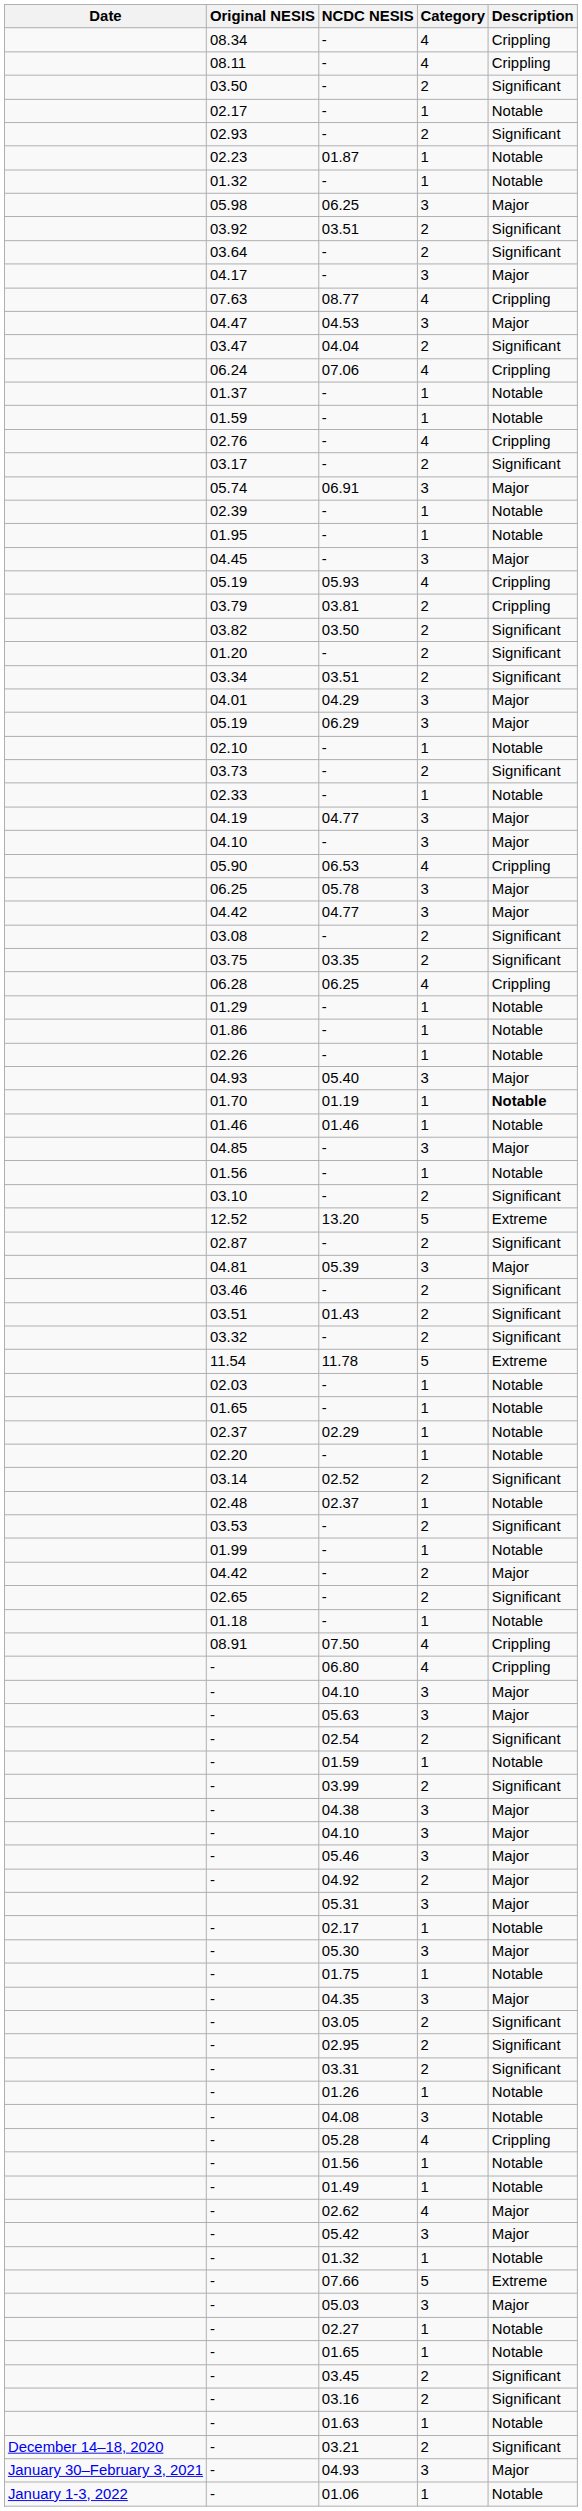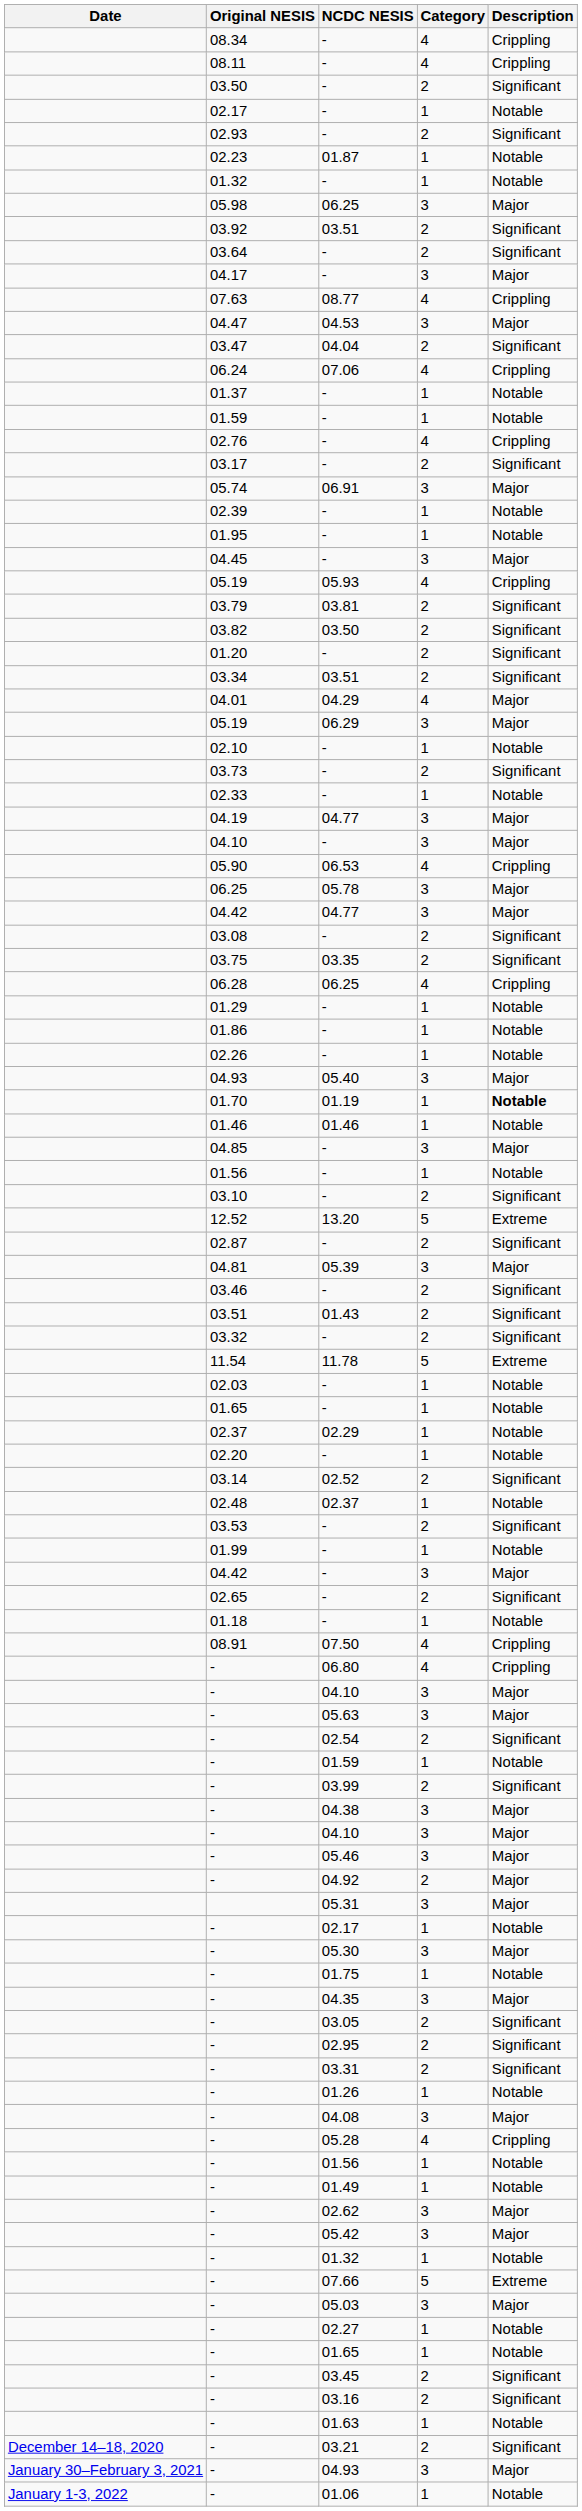 <table class="wikitable sortable">
 <tr>
 <th>Date</th>
 <th>Original NESIS</th>
 <th>NCDC NESIS</th>
 <th>Category</th>
 <th>Description</th>
 </tr>
 <tr>
 <td></td>
 <td>08.34</td>
 <td>-</td>
 <td>4</td>
 <td>Crippling</td>
 </tr>
 <tr>
 <td></td>
 <td>08.11</td>
 <td>-</td>
 <td>4</td>
 <td>Crippling</td>
 </tr>
 <tr>
 <td></td>
 <td>03.50</td>
 <td>-</td>
 <td>2</td>
 <td>Significant</td>
 </tr>
 <tr>
 <td></td>
 <td>02.17</td>
 <td>-</td>
 <td>1</td>
 <td>Notable</td>
 </tr>
 <tr>
 <td></td>
 <td>02.93</td>
 <td>-</td>
 <td>2</td>
 <td>Significant</td>
 </tr>
 <tr>
 <td></td>
 <td>02.23</td>
 <td>01.87</td>
 <td>1</td>
 <td>Notable</td>
 </tr>
 <tr>
 <td></td>
 <td>01.32</td>
 <td>-</td>
 <td>1</td>
 <td>Notable</td>
 </tr>
 <tr>
 <td></td>
 <td>05.98</td>
 <td>06.25</td>
 <td>3</td>
 <td>Major</td>
 </tr>
 <tr>
 <td></td>
 <td>03.92</td>
 <td>03.51</td>
 <td>2</td>
 <td>Significant</td>
 </tr>
 <tr>
 <td></td>
 <td>03.64</td>
 <td>-</td>
 <td>2</td>
 <td>Significant</td>
 </tr>
 <tr>
 <td></td>
 <td>04.17</td>
 <td>-</td>
 <td>3</td>
 <td>Major</td>
 </tr>
 <tr>
 <td></td>
 <td>07.63</td>
 <td>08.77</td>
 <td>4</td>
 <td>Crippling</td>
 </tr>
 <tr>
 <td></td>
 <td>04.47</td>
 <td>04.53</td>
 <td>3</td>
 <td>Major</td>
 </tr>
 <tr>
 <td></td>
 <td>03.47</td>
 <td>04.04</td>
 <td>2</td>
 <td>Significant</td>
 </tr>
 <tr>
 <td></td>
 <td>06.24</td>
 <td>07.06</td>
 <td>4</td>
 <td>Crippling</td>
 </tr>
 <tr>
 <td></td>
 <td>01.37</td>
 <td>-</td>
 <td>1</td>
 <td>Notable</td>
 </tr>
 <tr>
 <td></td>
 <td>01.59</td>
 <td>-</td>
 <td>1</td>
 <td>Notable</td>
 </tr>
 <tr>
 <td></td>
 <td>02.76</td>
 <td>-</td>
 <td>4</td>
 <td>Crippling</td>
 </tr>
 <tr>
 <td></td>
 <td>03.17</td>
 <td>-</td>
 <td>2</td>
 <td>Significant</td>
 </tr>
 <tr>
 <td></td>
 <td>05.74</td>
 <td>06.91</td>
 <td>3</td>
 <td>Major</td>
 </tr>
 <tr>
 <td></td>
 <td>02.39</td>
 <td>-</td>
 <td>1</td>
 <td>Notable</td>
 </tr>
 <tr>
 <td></td>
 <td>01.95</td>
 <td>-</td>
 <td>1</td>
 <td>Notable</td>
 </tr>
 <tr>
 <td></td>
 <td>04.45</td>
 <td>-</td>
 <td>3</td>
 <td>Major</td>
 </tr>
 <tr>
 <td></td>
 <td>05.19</td>
 <td>05.93</td>
 <td>4</td>
 <td>Crippling</td>
 </tr>
 <tr>
 <td></td>
 <td>03.79</td>
 <td>03.81</td>
 <td>2</td>
-<td>Crippling</td>
+<td>Significant</td>
 </tr>
 <tr>
 <td></td>
 <td>03.82</td>
 <td>03.50</td>
 <td>2</td>
 <td>Significant</td>
 </tr>
 <tr>
 <td></td>
 <td>01.20</td>
 <td>-</td>
 <td>2</td>
 <td>Significant</td>
 </tr>
 <tr>
 <td></td>
 <td>03.34</td>
 <td>03.51</td>
 <td>2</td>
 <td>Significant</td>
 </tr>
 <tr>
 <td></td>
 <td>04.01</td>
 <td>04.29</td>
-<td>3</td>
+<td>4</td>
 <td>Major</td>
 </tr>
 <tr>
 <td></td>
 <td>05.19</td>
 <td>06.29</td>
 <td>3</td>
 <td>Major</td>
 </tr>
 <tr>
 <td></td>
 <td>02.10</td>
 <td>-</td>
 <td>1</td>
 <td>Notable</td>
 </tr>
 <tr>
 <td></td>
 <td>03.73</td>
 <td>-</td>
 <td>2</td>
 <td>Significant</td>
 </tr>
 <tr>
 <td></td>
 <td>02.33</td>
 <td>-</td>
 <td>1</td>
 <td>Notable</td>
 </tr>
 <tr>
 <td></td>
 <td>04.19</td>
 <td>04.77</td>
 <td>3</td>
 <td>Major</td>
 </tr>
 <tr>
 <td></td>
 <td>04.10</td>
 <td>-</td>
 <td>3</td>
 <td>Major</td>
 </tr>
 <tr>
 <td></td>
 <td>05.90</td>
 <td>06.53</td>
 <td>4</td>
 <td>Crippling</td>
 </tr>
 <tr>
 <td></td>
 <td>06.25</td>
 <td>05.78</td>
 <td>3</td>
 <td>Major</td>
 </tr>
 <tr>
 <td></td>
 <td>04.42</td>
 <td>04.77</td>
 <td>3</td>
 <td>Major</td>
 </tr>
 <tr>
 <td></td>
 <td>03.08</td>
 <td>-</td>
 <td>2</td>
 <td>Significant</td>
 </tr>
 <tr>
 <td></td>
 <td>03.75</td>
 <td>03.35</td>
 <td>2</td>
 <td>Significant</td>
 </tr>
 <tr>
 <td></td>
 <td>06.28</td>
 <td>06.25</td>
 <td>4</td>
 <td>Crippling</td>
 </tr>
 <tr>
 <td></td>
 <td>01.29</td>
 <td>-</td>
 <td>1</td>
 <td>Notable</td>
 </tr>
 <tr>
 <td></td>
 <td>01.86</td>
 <td>-</td>
 <td>1</td>
 <td>Notable</td>
 </tr>
 <tr>
 <td></td>
 <td>02.26</td>
 <td>-</td>
 <td>1</td>
 <td>Notable</td>
 </tr>
 <tr>
 <td></td>
 <td>04.93</td>
 <td>05.40</td>
 <td>3</td>
 <td>Major</td>
 </tr>
 <tr>
 <td></td>
 <td>01.70</td>
 <td>01.19</td>
 <td>1</td>
 <td><strong>Notable</strong></td>
 </tr>
 <tr>
 <td></td>
 <td>01.46</td>
 <td>01.46</td>
 <td>1</td>
 <td>Notable</td>
 </tr>
 <tr>
 <td></td>
 <td>04.85</td>
 <td>-</td>
 <td>3</td>
 <td>Major</td>
 </tr>
 <tr>
 <td></td>
 <td>01.56</td>
 <td>-</td>
 <td>1</td>
 <td>Notable</td>
 </tr>
 <tr>
 <td></td>
 <td>03.10</td>
 <td>-</td>
 <td>2</td>
 <td>Significant</td>
 </tr>
 <tr>
 <td></td>
 <td>12.52</td>
 <td>13.20</td>
 <td>5</td>
 <td>Extreme</td>
 </tr>
 <tr>
 <td></td>
 <td>02.87</td>
 <td>-</td>
 <td>2</td>
 <td>Significant</td>
 </tr>
 <tr>
 <td></td>
 <td>04.81</td>
 <td>05.39</td>
 <td>3</td>
 <td>Major</td>
 </tr>
 <tr>
 <td></td>
 <td>03.46</td>
 <td>-</td>
 <td>2</td>
 <td>Significant</td>
 </tr>
 <tr>
 <td></td>
 <td>03.51</td>
 <td>01.43</td>
 <td>2</td>
 <td>Significant</td>
 </tr>
 <tr>
 <td></td>
 <td>03.32</td>
 <td>-</td>
 <td>2</td>
 <td>Significant</td>
 </tr>
 <tr>
 <td></td>
 <td>11.54</td>
 <td>11.78</td>
 <td>5</td>
 <td>Extreme</td>
 </tr>
 <tr>
 <td></td>
 <td>02.03</td>
 <td>-</td>
 <td>1</td>
 <td>Notable</td>
 </tr>
 <tr>
 <td></td>
 <td>01.65</td>
 <td>-</td>
 <td>1</td>
 <td>Notable</td>
 </tr>
 <tr>
 <td></td>
 <td>02.37</td>
 <td>02.29</td>
 <td>1</td>
 <td>Notable</td>
 </tr>
 <tr>
 <td></td>
 <td>02.20</td>
 <td>-</td>
 <td>1</td>
 <td>Notable</td>
 </tr>
 <tr>
 <td></td>
 <td>03.14</td>
 <td>02.52</td>
 <td>2</td>
 <td>Significant</td>
 </tr>
 <tr>
 <td></td>
 <td>02.48</td>
 <td>02.37</td>
 <td>1</td>
 <td>Notable</td>
 </tr>
 <tr>
 <td></td>
 <td>03.53</td>
 <td>-</td>
 <td>2</td>
 <td>Significant</td>
 </tr>
 <tr>
 <td></td>
 <td>01.99</td>
 <td>-</td>
 <td>1</td>
 <td>Notable</td>
 </tr>
 <tr>
 <td></td>
 <td>04.42</td>
 <td>-</td>
-<td>2</td>
+<td>3</td>
 <td>Major</td>
 </tr>
 <tr>
 <td></td>
 <td>02.65</td>
 <td>-</td>
 <td>2</td>
 <td>Significant</td>
 </tr>
 <tr>
 <td></td>
 <td>01.18</td>
 <td>-</td>
 <td>1</td>
 <td>Notable</td>
 </tr>
 <tr>
 <td></td>
 <td>08.91</td>
 <td>07.50</td>
 <td>4</td>
 <td>Crippling</td>
 </tr>
 <tr>
 <td></td>
 <td>-</td>
 <td>06.80</td>
 <td>4</td>
 <td>Crippling</td>
 </tr>
 <tr>
 <td></td>
 <td>-</td>
 <td>04.10</td>
 <td>3</td>
 <td>Major</td>
 </tr>
 <tr>
 <td></td>
 <td>-</td>
 <td>05.63</td>
 <td>3</td>
 <td>Major</td>
 </tr>
 <tr>
 <td></td>
 <td>-</td>
 <td>02.54</td>
 <td>2</td>
 <td>Significant</td>
 </tr>
 <tr>
 <td></td>
 <td>-</td>
 <td>01.59</td>
 <td>1</td>
 <td>Notable</td>
 </tr>
 <tr>
 <td></td>
 <td>-</td>
 <td>03.99</td>
 <td>2</td>
 <td>Significant</td>
 </tr>
 <tr>
 <td></td>
 <td>-</td>
 <td>04.38</td>
 <td>3</td>
 <td>Major</td>
 </tr>
 <tr>
 <td></td>
 <td>-</td>
 <td>04.10</td>
 <td>3</td>
 <td>Major</td>
 </tr>
 <tr>
 <td></td>
 <td>-</td>
 <td>05.46</td>
 <td>3</td>
 <td>Major</td>
 </tr>
 <tr>
 <td></td>
 <td>-</td>
 <td>04.92</td>
 <td>2</td>
 <td>Major</td>
 </tr>
 <tr>
 <td></td>
 <td></td>
 <td>05.31</td>
 <td>3</td>
 <td>Major</td>
 </tr>
 <tr>
 <td></td>
 <td>-</td>
 <td>02.17</td>
 <td>1</td>
 <td>Notable</td>
 </tr>
 <tr>
 <td></td>
 <td>-</td>
 <td>05.30</td>
 <td>3</td>
 <td>Major</td>
 </tr>
 <tr>
 <td></td>
 <td>-</td>
 <td>01.75</td>
 <td>1</td>
 <td>Notable</td>
 </tr>
 <tr>
 <td></td>
 <td>-</td>
 <td>04.35</td>
 <td>3</td>
 <td>Major</td>
 </tr>
 <tr>
 <td></td>
 <td>-</td>
 <td>03.05</td>
 <td>2</td>
 <td>Significant</td>
 </tr>
 <tr>
 <td></td>
 <td>-</td>
 <td>02.95</td>
 <td>2</td>
 <td>Significant</td>
 </tr>
 <tr>
 <td></td>
 <td>-</td>
 <td>03.31</td>
 <td>2</td>
 <td>Significant</td>
 </tr>
 <tr>
 <td></td>
 <td>-</td>
 <td>01.26</td>
 <td>1</td>
 <td>Notable</td>
 </tr>
 <tr>
 <td></td>
 <td>-</td>
 <td>04.08</td>
 <td>3</td>
-<td>Notable</td>
+<td>Major</td>
 </tr>
 <tr>
 <td></td>
 <td>-</td>
 <td>05.28</td>
 <td>4</td>
 <td>Crippling</td>
 </tr>
 <tr>
 <td></td>
 <td>-</td>
 <td>01.56</td>
 <td>1</td>
 <td>Notable</td>
 </tr>
 <tr>
 <td></td>
 <td>-</td>
 <td>01.49</td>
 <td>1</td>
 <td>Notable</td>
 </tr>
 <tr>
 <td></td>
 <td>-</td>
 <td>02.62</td>
-<td>4</td>
+<td>3</td>
 <td>Major</td>
 </tr>
 <tr>
 <td></td>
 <td>-</td>
 <td>05.42</td>
 <td>3</td>
 <td>Major</td>
 </tr>
 <tr>
 <td></td>
 <td>-</td>
 <td>01.32</td>
 <td>1</td>
 <td>Notable</td>
 </tr>
 <tr>
 <td></td>
 <td>-</td>
 <td>07.66</td>
 <td>5</td>
 <td>Extreme</td>
 </tr>
 <tr>
 <td></td>
 <td>-</td>
 <td>05.03</td>
 <td>3</td>
 <td>Major</td>
 </tr>
 <tr>
 <td></td>
 <td>-</td>
 <td>02.27</td>
 <td>1</td>
 <td>Notable</td>
 </tr>
 <tr>
 <td></td>
 <td>-</td>
 <td>01.65</td>
 <td>1</td>
 <td>Notable</td>
 </tr>
 <tr>
 <td></td>
 <td>-</td>
 <td>03.45</td>
 <td>2</td>
 <td>Significant</td>
 </tr>
 <tr>
 <td></td>
 <td>-</td>
 <td>03.16</td>
 <td>2</td>
 <td>Significant</td>
 </tr>
 <tr>
 <td></td>
 <td>-</td>
 <td>01.63</td>
 <td>1</td>
 <td>Notable</td>
 </tr>
 <tr>
 <td><a href='#'>December 14–18, 2020</a></td>
 <td>-</td>
 <td>03.21</td>
 <td>2</td>
 <td>Significant</td>
 </tr>
 <tr>
 <td><a href='#'>January 30–February 3, 2021</a></td>
 <td>-</td>
 <td>04.93</td>
 <td>3</td>
 <td>Major</td>
 </tr>
 <tr>
 <td><a href='#'>January 1-3, 2022</a></td>
 <td>-</td>
 <td>01.06</td>
 <td>1</td>
 <td>Notable</td>
 </tr>
 </table>
